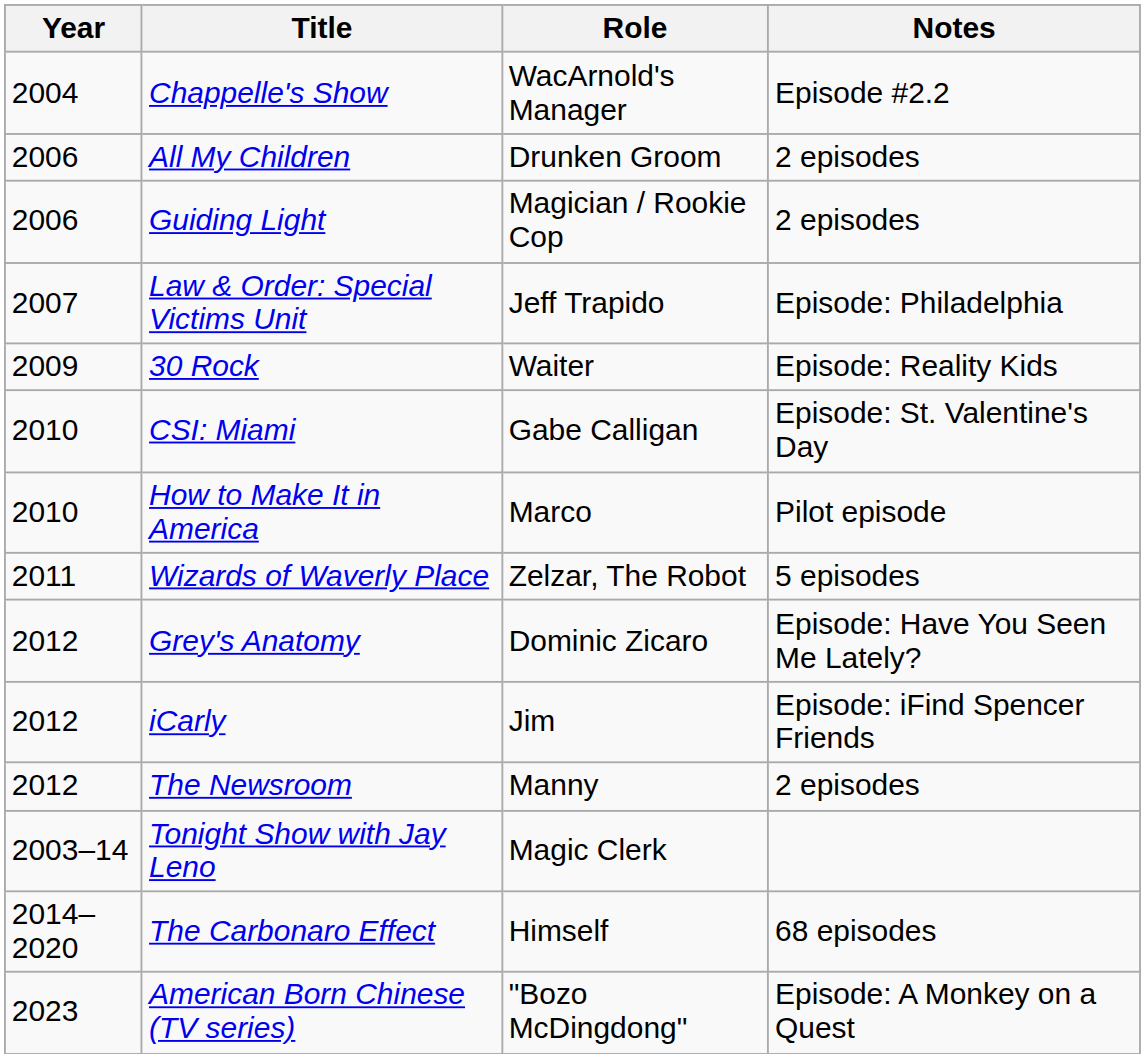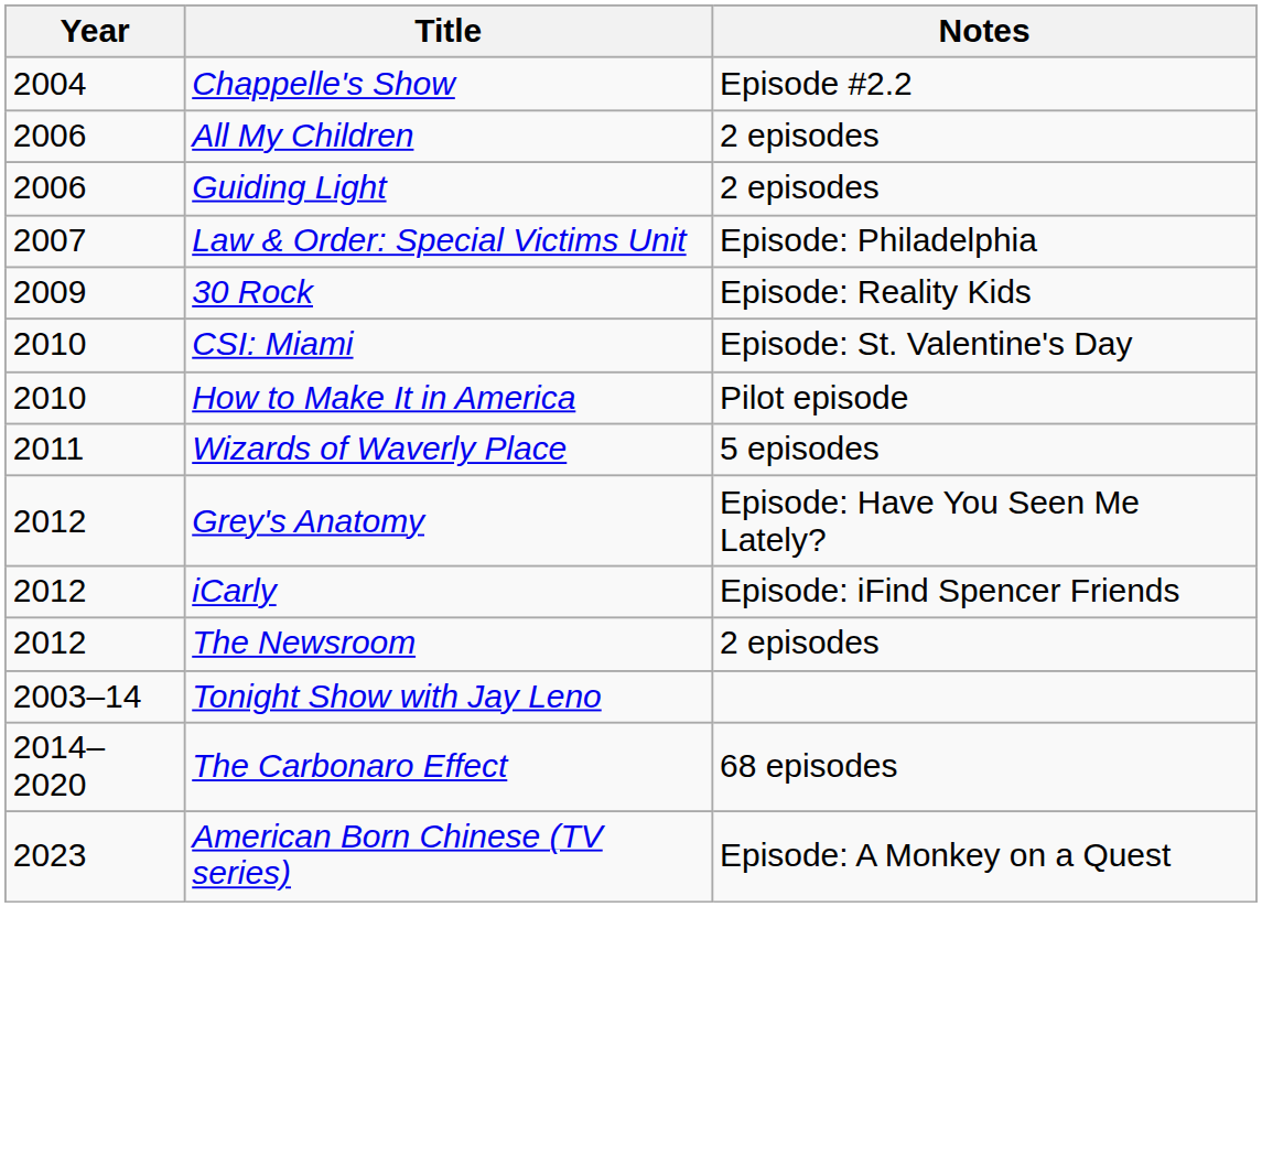 <table class="wikitable sortable">
 <tr>
 <th>Year</th>
 <th>Title</th>
-<th>Role</th>
 <th class="unsortable">Notes</th>
 </tr>
 <tr>
 <td>2004</td>
 <td><em><a href='#'>Chappelle's Show</a></em></td>
-<td>WacArnold's Manager</td>
 <td>Episode #2.2</td>
 </tr>
 <tr>
 <td>2006</td>
 <td><em><a href='#'>All My Children</a></em></td>
-<td>Drunken Groom</td>
 <td>2 episodes</td>
 </tr>
 <tr>
 <td>2006</td>
 <td><em><a href='#'>Guiding Light</a></em></td>
-<td>Magician / Rookie Cop</td>
 <td>2 episodes</td>
 </tr>
 <tr>
 <td>2007</td>
 <td><em><a href='#'>Law & Order: Special Victims Unit</a></em></td>
-<td>Jeff Trapido</td>
 <td>Episode: Philadelphia</td>
 </tr>
 <tr>
 <td>2009</td>
 <td><em><a href='#'>30 Rock</a></em></td>
-<td>Waiter</td>
 <td>Episode: Reality Kids</td>
 </tr>
 <tr>
 <td>2010</td>
 <td><em><a href='#'>CSI: Miami</a></em></td>
-<td>Gabe Calligan</td>
 <td>Episode: St. Valentine's Day</td>
 </tr>
 <tr>
 <td>2010</td>
 <td><em><a href='#'>How to Make It in America</a></em></td>
-<td>Marco</td>
 <td>Pilot episode</td>
 </tr>
 <tr>
 <td>2011</td>
 <td><em><a href='#'>Wizards of Waverly Place</a></em></td>
-<td>Zelzar, The Robot</td>
 <td>5 episodes</td>
 </tr>
 <tr>
 <td>2012</td>
 <td><em><a href='#'>Grey's Anatomy</a></em></td>
-<td>Dominic Zicaro</td>
 <td>Episode: Have You Seen Me Lately?</td>
 </tr>
 <tr>
 <td>2012</td>
 <td><em><a href='#'>iCarly</a></em></td>
-<td>Jim</td>
 <td>Episode: iFind Spencer Friends</td>
 </tr>
 <tr>
 <td>2012</td>
 <td><em><a href='#'>The Newsroom</a></em></td>
-<td>Manny</td>
 <td>2 episodes</td>
 </tr>
 <tr>
 <td>2003–14</td>
 <td><em><a href='#'>Tonight Show with Jay Leno</a></em></td>
-<td>Magic Clerk</td>
 <td></td>
 </tr>
 <tr>
 <td>2014–2020</td>
 <td><em><a href='#'>The Carbonaro Effect</a></em></td>
-<td>Himself</td>
 <td>68 episodes</td>
 </tr>
 <tr>
 <td>2023</td>
 <td><em><a href='#'>American Born Chinese (TV series)</a></em></td>
-<td>"Bozo McDingdong"</td>
 <td>Episode: A Monkey on a Quest</td>
 </tr>
 </table>
